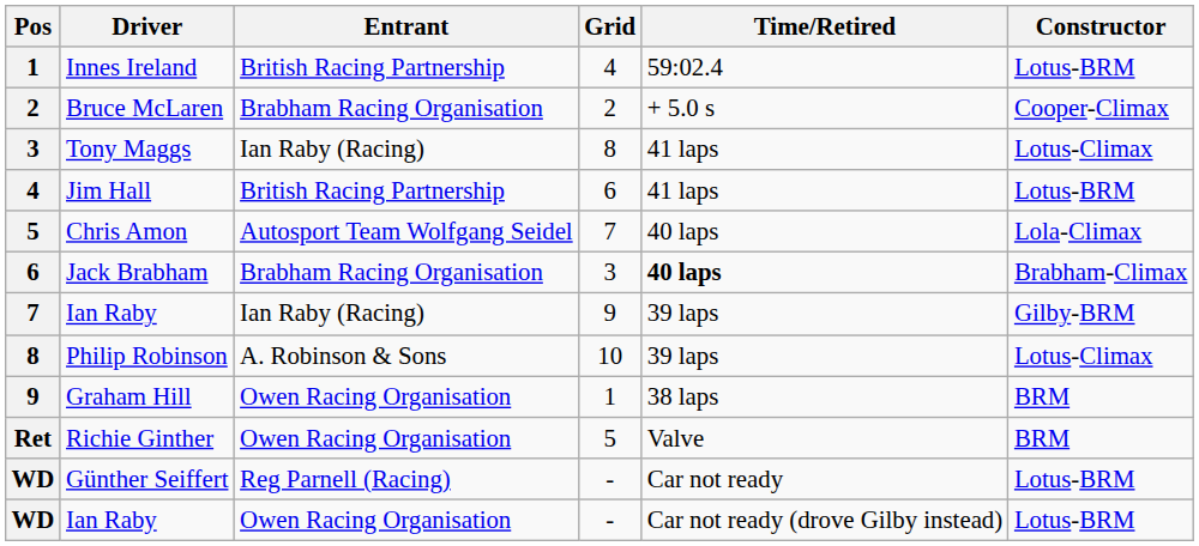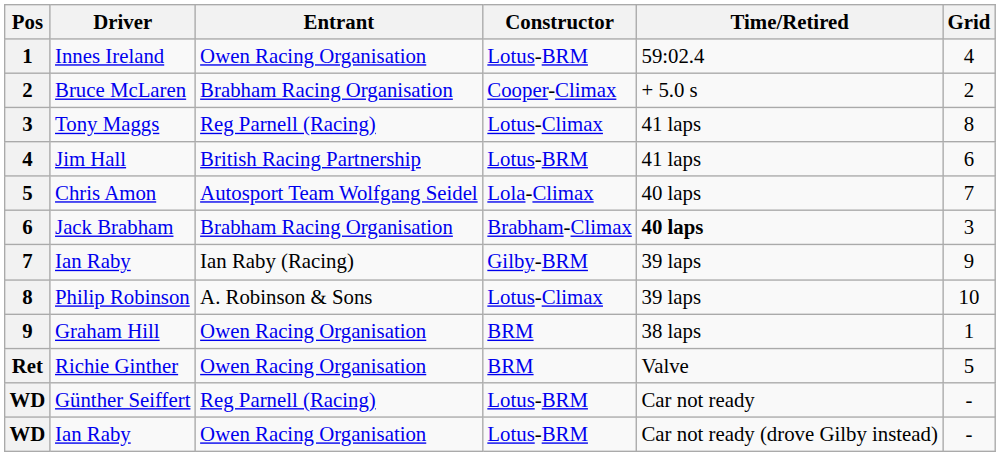 <table class="wikitable" style="font-size: 95%;">
 <tr>
 <th>Pos</th>
 <th>Driver</th>
 <th>Entrant</th>
+<th>Constructor</th>
+<th>Time/Retired</th>
 <th>Grid</th>
-<th>Time/Retired</th>
-<th>Constructor</th>
 </tr>
 <tr>
 <th>1</th>
 <td> <a href='#'>Innes Ireland</a></td>
-<td><a href='#'>British Racing Partnership</a></td>
+<td><a href='#'>Owen Racing Organisation</a></td>
+<td><a href='#'>Lotus</a>-<a href='#'>BRM</a></td>
+<td>59:02.4</td>
 <td style="text-align:center">4</td>
-<td>59:02.4</td>
-<td><a href='#'>Lotus</a>-<a href='#'>BRM</a></td>
 </tr>
 <tr>
 <th>2</th>
 <td> <a href='#'>Bruce McLaren</a></td>
 <td><a href='#'>Brabham Racing Organisation</a></td>
+<td><a href='#'>Cooper</a>-<a href='#'>Climax</a></td>
+<td>+ 5.0 s</td>
 <td style="text-align:center">2</td>
-<td>+ 5.0 s</td>
-<td><a href='#'>Cooper</a>-<a href='#'>Climax</a></td>
 </tr>
 <tr>
 <th>3</th>
 <td> <a href='#'>Tony Maggs</a></td>
-<td>Ian Raby (Racing)</td>
+<td><a href='#'>Reg Parnell (Racing)</a></td>
+<td><a href='#'>Lotus</a>-<a href='#'>Climax</a></td>
+<td>41 laps</td>
 <td style="text-align:center">8</td>
-<td>41 laps</td>
-<td><a href='#'>Lotus</a>-<a href='#'>Climax</a></td>
 </tr>
 <tr>
 <th>4</th>
 <td> <a href='#'>Jim Hall</a></td>
 <td><a href='#'>British Racing Partnership</a></td>
+<td><a href='#'>Lotus</a>-<a href='#'>BRM</a></td>
+<td>41 laps</td>
 <td style="text-align:center">6</td>
-<td>41 laps</td>
-<td><a href='#'>Lotus</a>-<a href='#'>BRM</a></td>
 </tr>
 <tr>
 <th>5</th>
 <td> <a href='#'>Chris Amon</a></td>
 <td><a href='#'>Autosport Team Wolfgang Seidel</a></td>
+<td><a href='#'>Lola</a>-<a href='#'>Climax</a></td>
+<td>40 laps</td>
 <td style="text-align:center">7</td>
-<td>40 laps</td>
-<td><a href='#'>Lola</a>-<a href='#'>Climax</a></td>
 </tr>
 <tr>
 <th>6</th>
 <td> <a href='#'>Jack Brabham</a></td>
 <td><a href='#'>Brabham Racing Organisation</a></td>
+<td><a href='#'>Brabham</a>-<a href='#'>Climax</a></td>
+<td><strong>40 laps</strong></td>
 <td style="text-align:center">3</td>
-<td><strong>40 laps</strong></td>
-<td><a href='#'>Brabham</a>-<a href='#'>Climax</a></td>
 </tr>
 <tr>
 <th>7</th>
 <td> <a href='#'>Ian Raby</a></td>
 <td>Ian Raby (Racing)</td>
+<td><a href='#'>Gilby</a>-<a href='#'>BRM</a></td>
+<td>39 laps</td>
 <td style="text-align:center">9</td>
-<td>39 laps</td>
-<td><a href='#'>Gilby</a>-<a href='#'>BRM</a></td>
 </tr>
 <tr>
 <th>8</th>
 <td> <a href='#'>Philip Robinson</a></td>
 <td>A. Robinson & Sons</td>
+<td><a href='#'>Lotus</a>-<a href='#'>Climax</a></td>
+<td>39 laps</td>
 <td style="text-align:center">10</td>
-<td>39 laps</td>
-<td><a href='#'>Lotus</a>-<a href='#'>Climax</a></td>
 </tr>
 <tr>
 <th>9</th>
 <td> <a href='#'>Graham Hill</a></td>
 <td><a href='#'>Owen Racing Organisation</a></td>
+<td><a href='#'>BRM</a></td>
+<td>38 laps</td>
 <td style="text-align:center">1</td>
-<td>38 laps</td>
-<td><a href='#'>BRM</a></td>
 </tr>
 <tr>
 <th>Ret</th>
 <td> <a href='#'>Richie Ginther</a></td>
 <td><a href='#'>Owen Racing Organisation</a></td>
+<td><a href='#'>BRM</a></td>
+<td>Valve</td>
 <td style="text-align:center">5</td>
-<td>Valve</td>
-<td><a href='#'>BRM</a></td>
 </tr>
 <tr>
 <th>WD</th>
 <td> <a href='#'>Günther Seiffert</a></td>
 <td><a href='#'>Reg Parnell (Racing)</a></td>
+<td><a href='#'>Lotus</a>-<a href='#'>BRM</a></td>
+<td>Car not ready</td>
 <td style="text-align:center">-</td>
-<td>Car not ready</td>
-<td><a href='#'>Lotus</a>-<a href='#'>BRM</a></td>
 </tr>
 <tr>
 <th>WD</th>
 <td> <a href='#'>Ian Raby</a></td>
 <td><a href='#'>Owen Racing Organisation</a></td>
+<td><a href='#'>Lotus</a>-<a href='#'>BRM</a></td>
+<td>Car not ready (drove Gilby instead)</td>
 <td style="text-align:center">-</td>
-<td>Car not ready (drove Gilby instead)</td>
-<td><a href='#'>Lotus</a>-<a href='#'>BRM</a></td>
 </tr>
 </table>
